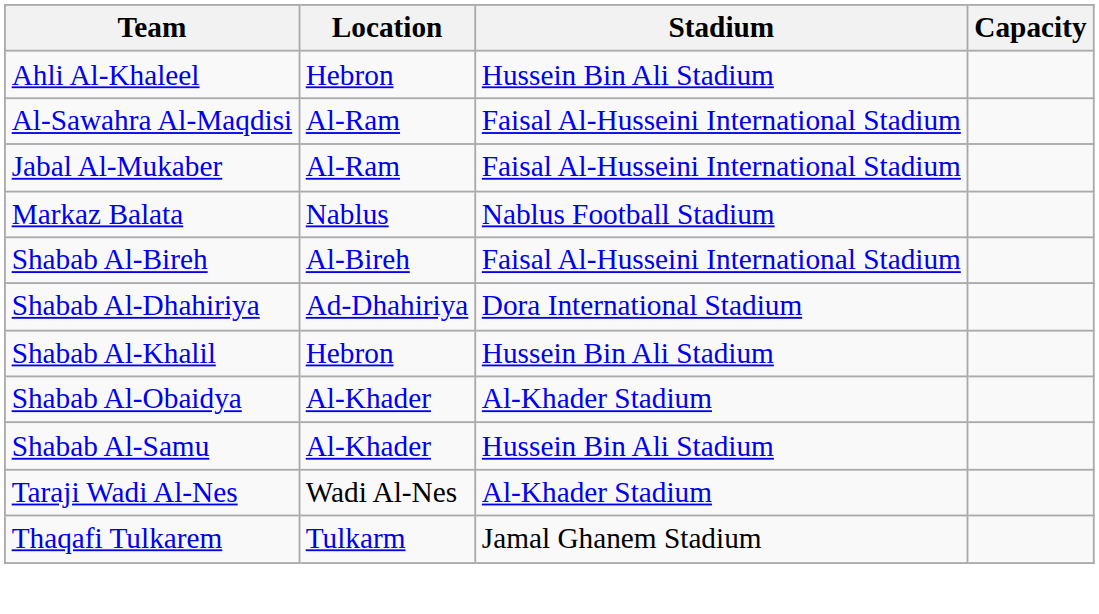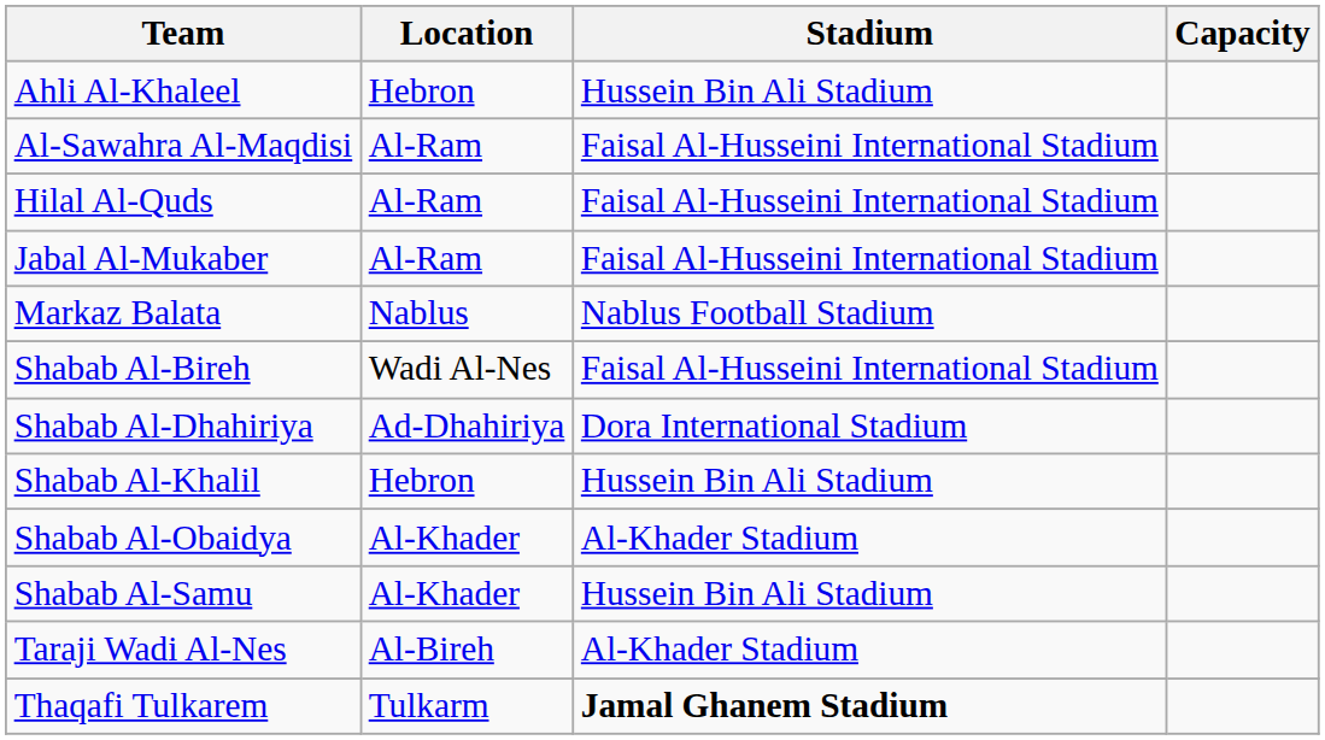 <table class="wikitable sortable">
 <tr>
 <th>Team</th>
 <th>Location</th>
 <th>Stadium</th>
 <th>Capacity</th>
 </tr>
 <tr>
 <td><a href='#'>Ahli Al-Khaleel</a></td>
 <td><a href='#'>Hebron</a></td>
 <td><a href='#'>Hussein Bin Ali Stadium</a></td>
 <td style="text-align:center"></td>
 </tr>
 <tr>
 <td><a href='#'>Al-Sawahra Al-Maqdisi</a></td>
 <td><a href='#'>Al-Ram</a></td>
 <td><a href='#'>Faisal Al-Husseini International Stadium</a></td>
 <td style="text-align:center"></td>
 </tr>
 <tr>
+<td><a href='#'>Hilal Al-Quds</a></td>
+<td><a href='#'>Al-Ram</a></td>
+<td><a href='#'>Faisal Al-Husseini International Stadium</a></td>
+<td style="text-align:center"></td>
+</tr>
+<tr>
 <td><a href='#'>Jabal Al-Mukaber</a></td>
 <td><a href='#'>Al-Ram</a></td>
 <td><a href='#'>Faisal Al-Husseini International Stadium</a></td>
 <td style="text-align:center"></td>
 </tr>
 <tr>
 <td><a href='#'>Markaz Balata</a></td>
 <td><a href='#'>Nablus</a></td>
 <td><a href='#'>Nablus Football Stadium</a></td>
 <td style="text-align:center"></td>
 </tr>
 <tr>
 <td><a href='#'>Shabab Al-Bireh</a></td>
-<td><a href='#'>Al-Bireh</a></td>
+<td>Wadi Al-Nes</td>
 <td><a href='#'>Faisal Al-Husseini International Stadium</a></td>
 <td style="text-align:center"></td>
 </tr>
 <tr>
 <td><a href='#'>Shabab Al-Dhahiriya</a></td>
 <td><a href='#'>Ad-Dhahiriya</a></td>
 <td><a href='#'>Dora International Stadium</a></td>
 <td style="text-align:center"></td>
 </tr>
 <tr>
 <td><a href='#'>Shabab Al-Khalil</a></td>
 <td><a href='#'>Hebron</a></td>
 <td><a href='#'>Hussein Bin Ali Stadium</a></td>
 <td style="text-align:center"></td>
 </tr>
 <tr>
 <td><a href='#'>Shabab Al-Obaidya</a></td>
 <td><a href='#'>Al-Khader</a></td>
 <td><a href='#'>Al-Khader Stadium</a></td>
 <td style="text-align:center"></td>
 </tr>
 <tr>
 <td><a href='#'>Shabab Al-Samu</a></td>
 <td><a href='#'>Al-Khader</a></td>
 <td><a href='#'>Hussein Bin Ali Stadium</a></td>
 <td style="text-align:center"></td>
 </tr>
 <tr>
 <td><a href='#'>Taraji Wadi Al-Nes</a></td>
-<td>Wadi Al-Nes</td>
+<td><a href='#'>Al-Bireh</a></td>
 <td><a href='#'>Al-Khader Stadium</a></td>
 <td style="text-align:center"></td>
 </tr>
 <tr>
 <td><a href='#'>Thaqafi Tulkarem</a></td>
 <td><a href='#'>Tulkarm</a></td>
-<td>Jamal Ghanem Stadium</td>
+<td><strong>Jamal Ghanem Stadium</strong></td>
 <td style="text-align:center"></td>
 </tr>
 </table>
